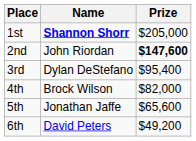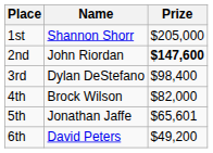 <table class="wikitable">
 <tr>
 <th>Place</th>
 <th>Name</th>
 <th>Prize</th>
 </tr>
 <tr>
 <td>1st</td>
-<td><strong> <a href='#'>Shannon Shorr</a></strong></td>
+<td> <a href='#'>Shannon Shorr</a></td>
 <td>$205,000</td>
 </tr>
 <tr>
 <td>2nd</td>
 <td> John Riordan</td>
 <td><strong>$147,600</strong></td>
 </tr>
 <tr>
 <td>3rd</td>
 <td> Dylan DeStefano</td>
-<td>$95,400</td>
+<td>$98,400</td>
 </tr>
 <tr>
 <td>4th</td>
 <td> Brock Wilson</td>
 <td>$82,000</td>
 </tr>
 <tr>
 <td>5th</td>
 <td> Jonathan Jaffe</td>
-<td>$65,600</td>
+<td>$65,601</td>
 </tr>
 <tr>
 <td>6th</td>
 <td> <a href='#'>David Peters</a></td>
 <td>$49,200</td>
 </tr>
 </table>
